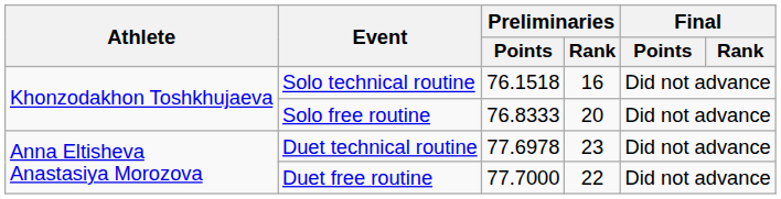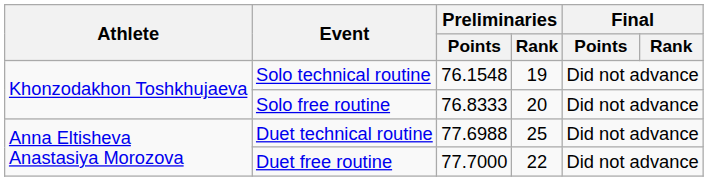 <table class=wikitable style="font-size:90%">
 <tr>
 <th rowspan="2">Athlete</th>
 <th rowspan="2">Event</th>
 <th colspan="2">Preliminaries</th>
 <th colspan="2">Final</th>
 </tr>
 <tr style="font-size:95%">
 <th>Points</th>
 <th>Rank</th>
 <th>Points</th>
 <th>Rank</th>
 </tr>
 <tr align=center>
 <td align=left rowspan=2><a href='#'>Khonzodakhon Toshkhujaeva</a></td>
 <td align=left><a href='#'>Solo technical routine</a></td>
-<td>76.1518</td>
-<td>16</td>
+<td>76.1548</td>
+<td>19</td>
 <td colspan=2>Did not advance</td>
 </tr>
 <tr align=center>
 <td align=left><a href='#'>Solo free routine</a></td>
 <td>76.8333</td>
 <td>20</td>
 <td colspan=2>Did not advance</td>
 </tr>
 <tr align=center>
 <td align=left rowspan=2><a href='#'>Anna Eltisheva</a><br><a href='#'>Anastasiya Morozova</a></td>
 <td align=left><a href='#'>Duet technical routine</a></td>
-<td>77.6978</td>
-<td>23</td>
+<td>77.6988</td>
+<td>25</td>
 <td colspan=2>Did not advance</td>
 </tr>
 <tr align=center>
 <td align=left><a href='#'>Duet free routine</a></td>
 <td>77.7000</td>
 <td>22</td>
 <td colspan=2>Did not advance</td>
 </tr>
 </table>
